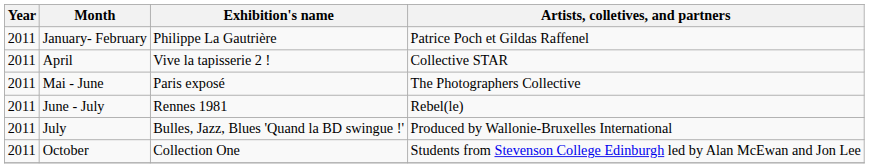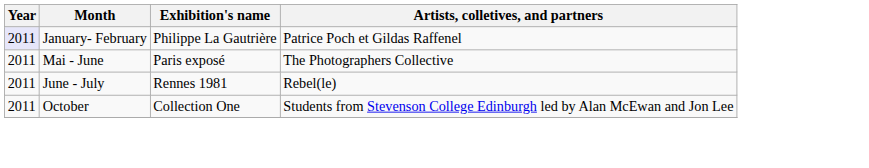 <table class="wikitable">
 <tr>
 <th>Year</th>
 <th>Month</th>
 <th>Exhibition's name</th>
 <th>Artists, colletives, and partners</th>
 </tr>
 <tr>
-<td>2011</td>
+<td style="background: lavender;">2011</td>
 <td>January- February</td>
 <td>Philippe La Gautrière</td>
 <td>Patrice Poch et Gildas Raffenel</td>
-</tr>
-<tr>
-<td>2011</td>
-<td>April</td>
-<td>Vive la tapisserie 2 !</td>
-<td>Collective STAR</td>
 </tr>
 <tr>
 <td>2011</td>
 <td>Mai - June</td>
 <td>Paris exposé</td>
 <td>The Photographers Collective</td>
 </tr>
 <tr>
 <td>2011</td>
 <td>June - July</td>
 <td>Rennes 1981</td>
 <td>Rebel(le)</td>
 </tr>
 <tr>
 <td>2011</td>
-<td>July</td>
-<td>Bulles, Jazz, Blues 'Quand la BD swingue !'</td>
-<td>Produced by Wallonie-Bruxelles International</td>
-</tr>
-<tr>
-<td>2011</td>
 <td>October</td>
 <td>Collection One</td>
 <td>Students from <a href='#'>Stevenson College Edinburgh</a> led by Alan McEwan and Jon Lee</td>
 </tr>
 <tr>
 </tr>
 </table>
